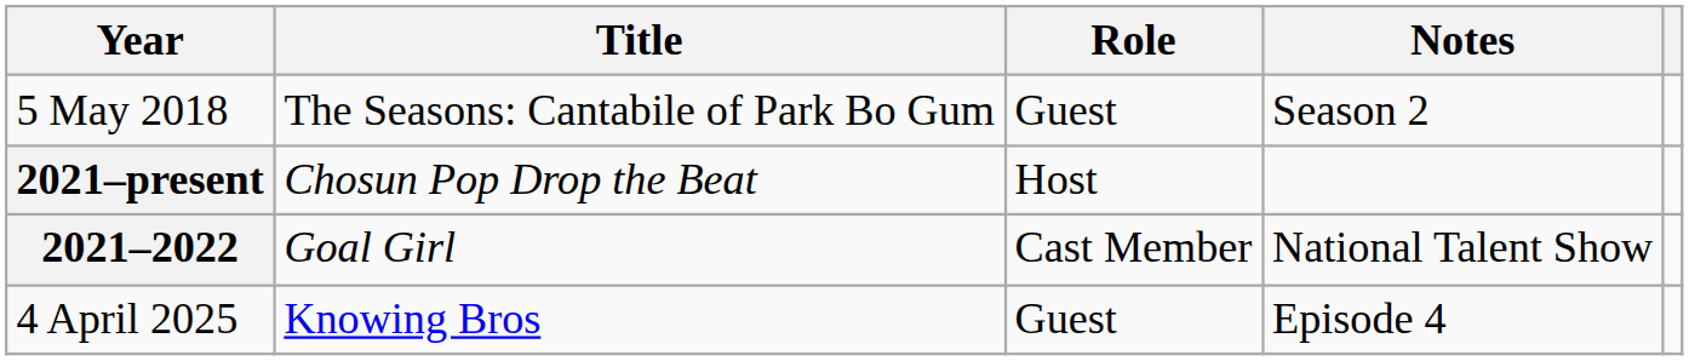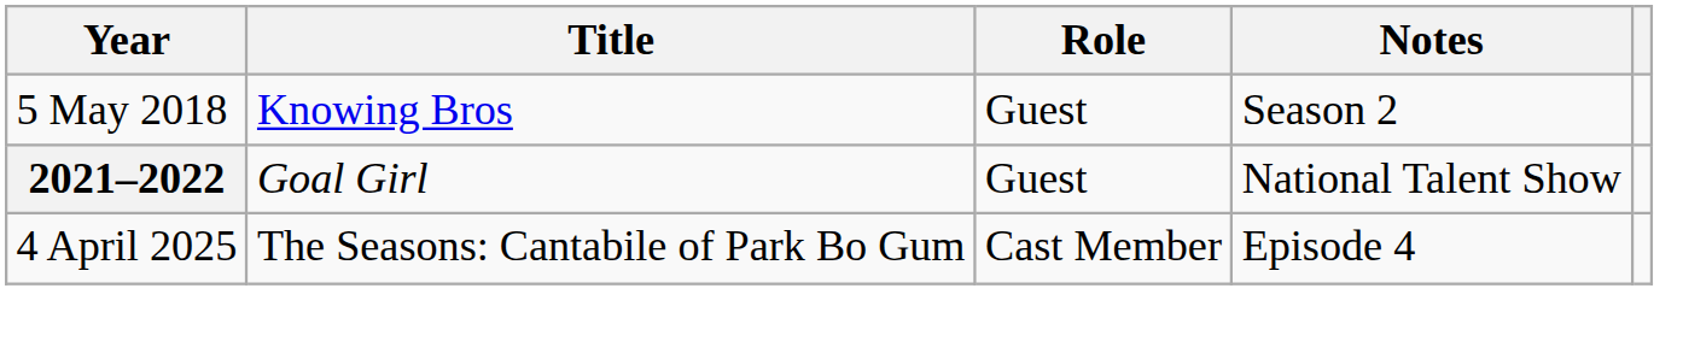 <table class="wikitable sortable plainrowheaders">
 <tr>
 <th scope="col">Year</th>
 <th scope="col">Title</th>
 <th scope="col">Role</th>
 <th scope="col">Notes</th>
 <th scope="col" class="unsortable"></th>
 </tr>
 <tr>
 <td>5 May 2018</td>
-<td>The Seasons: Cantabile of Park Bo Gum</td>
+<td><a href='#'>Knowing Bros</a></td>
 <td>Guest</td>
 <td>Season 2</td>
 <td></td>
 </tr>
 <tr>
-<th scope="row">2021–present</th>
-<td><em>Chosun Pop Drop the Beat</em></td>
-<td>Host</td>
-<td></td>
-<td></td>
-</tr>
-<tr>
 <th scope="row">2021–2022</th>
 <td><em>Goal Girl</em></td>
-<td>Cast Member</td>
+<td>Guest</td>
 <td>National Talent Show</td>
 <td></td>
 </tr>
 <tr>
 <td>4 April  2025</td>
-<td><a href='#'>Knowing Bros</a></td>
-<td>Guest</td>
+<td>The Seasons: Cantabile of Park Bo Gum</td>
+<td>Cast Member</td>
 <td>Episode 4</td>
 <td></td>
 </tr>
 </table>
